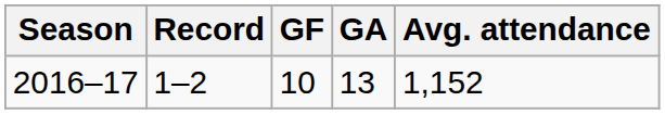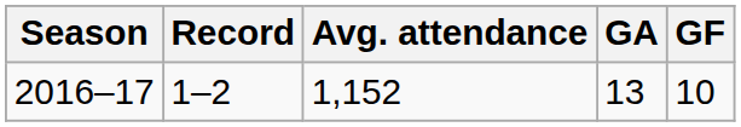 <table class ="wikitable">
 <tr>
 <th>Season</th>
 <th>Record</th>
+<th>Avg. attendance</th>
+<th>GA</th>
 <th>GF</th>
-<th>GA</th>
-<th>Avg. attendance</th>
 </tr>
 <tr>
 <td>2016–17</td>
 <td>1–2</td>
+<td>1,152</td>
+<td>13</td>
 <td>10</td>
-<td>13</td>
-<td>1,152</td>
 </tr>
 </table>
